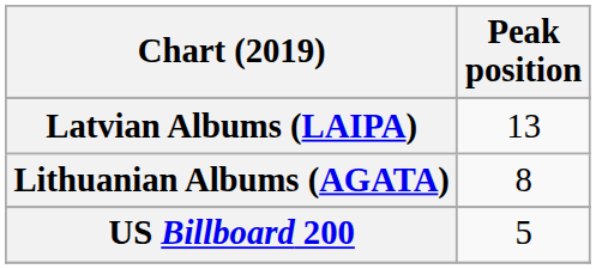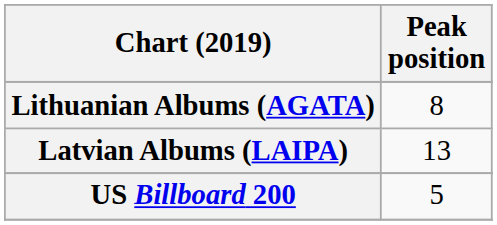 <table class="wikitable sortable plainrowheaders" style="text-align:center">
 <tr>
 <th scope="col">Chart (2019)</th>
 <th scope="col">Peak<br>position</th>
 </tr>
 <tr>
 </tr>
 <tr>
 </tr>
 <tr>
 </tr>
 <tr>
 </tr>
 <tr>
 </tr>
 <tr>
 </tr>
 <tr>
 </tr>
 <tr>
 </tr>
 <tr>
 </tr>
 <tr>
 </tr>
 <tr>
 </tr>
 <tr>
+<th scope="row">Lithuanian Albums (<a href='#'>AGATA</a>)</th>
+<td>8</td>
+</tr>
+<tr>
 <th scope="row">Latvian Albums (<a href='#'>LAIPA</a>)</th>
 <td>13</td>
-</tr>
-<tr>
-<th scope="row">Lithuanian Albums (<a href='#'>AGATA</a>)</th>
-<td>8</td>
 </tr>
 <tr>
 </tr>
 <tr>
 </tr>
 <tr>
 </tr>
 <tr>
 </tr>
 <tr>
 </tr>
 <tr>
 </tr>
 <tr>
 </tr>
 <tr>
 </tr>
 <tr>
 </tr>
 <tr>
 <th scope="row">US <a href='#'><em>Billboard</em> 200</a></th>
 <td>5</td>
 </tr>
 <tr>
 </tr>
 <tr>
 </tr>
 </table>
